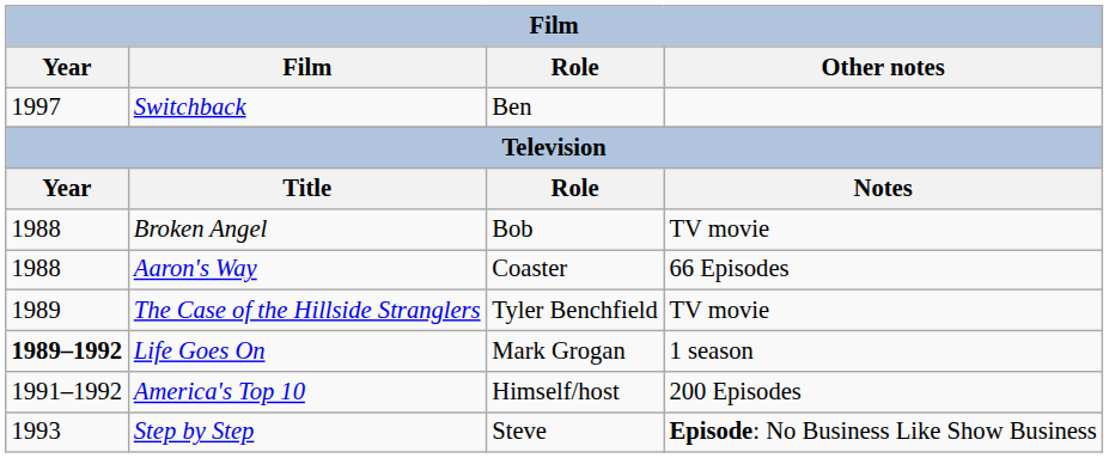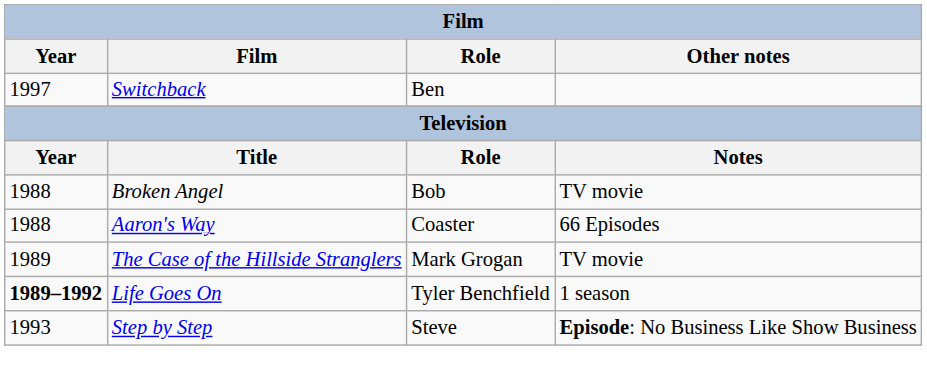 <table class="wikitable" style="font-size: 90%;">
 <tr>
 <th colspan="4" style="background: LightSteelBlue;">Film</th>
 </tr>
 <tr>
 <th>Year</th>
 <th>Film</th>
 <th>Role</th>
 <th>Other notes</th>
 </tr>
 <tr>
 <td>1997</td>
 <td><em><a href='#'>Switchback</a></em></td>
 <td>Ben</td>
 <td></td>
 </tr>
 <tr>
 </tr>
 <tr>
 <th colspan="4" style="background: LightSteelBlue;">Television</th>
 </tr>
 <tr>
 <th>Year</th>
 <th>Title</th>
 <th>Role</th>
 <th>Notes</th>
 </tr>
 <tr>
 <td>1988</td>
 <td><em>Broken Angel</em></td>
 <td>Bob</td>
 <td>TV movie</td>
 </tr>
 <tr>
 <td>1988</td>
 <td><em><a href='#'>Aaron's Way</a></em></td>
 <td>Coaster</td>
 <td>66 Episodes</td>
 </tr>
 <tr>
 <td>1989</td>
 <td><em><a href='#'>The Case of the Hillside Stranglers</a></em></td>
-<td>Tyler Benchfield</td>
+<td>Mark Grogan</td>
 <td>TV movie</td>
 </tr>
 <tr>
 <td><strong>1989–1992</strong></td>
 <td><em><a href='#'>Life Goes On</a></em></td>
-<td>Mark Grogan</td>
+<td>Tyler Benchfield</td>
 <td>1 season</td>
-</tr>
-<tr>
-<td>1991–1992</td>
-<td><em><a href='#'>America's Top 10</a></em></td>
-<td>Himself/host</td>
-<td>200 Episodes</td>
 </tr>
 <tr>
 <td>1993</td>
 <td><em><a href='#'>Step by Step</a></em></td>
 <td>Steve</td>
 <td><strong>Episode</strong>: No Business Like Show Business</td>
 </tr>
 </table>
